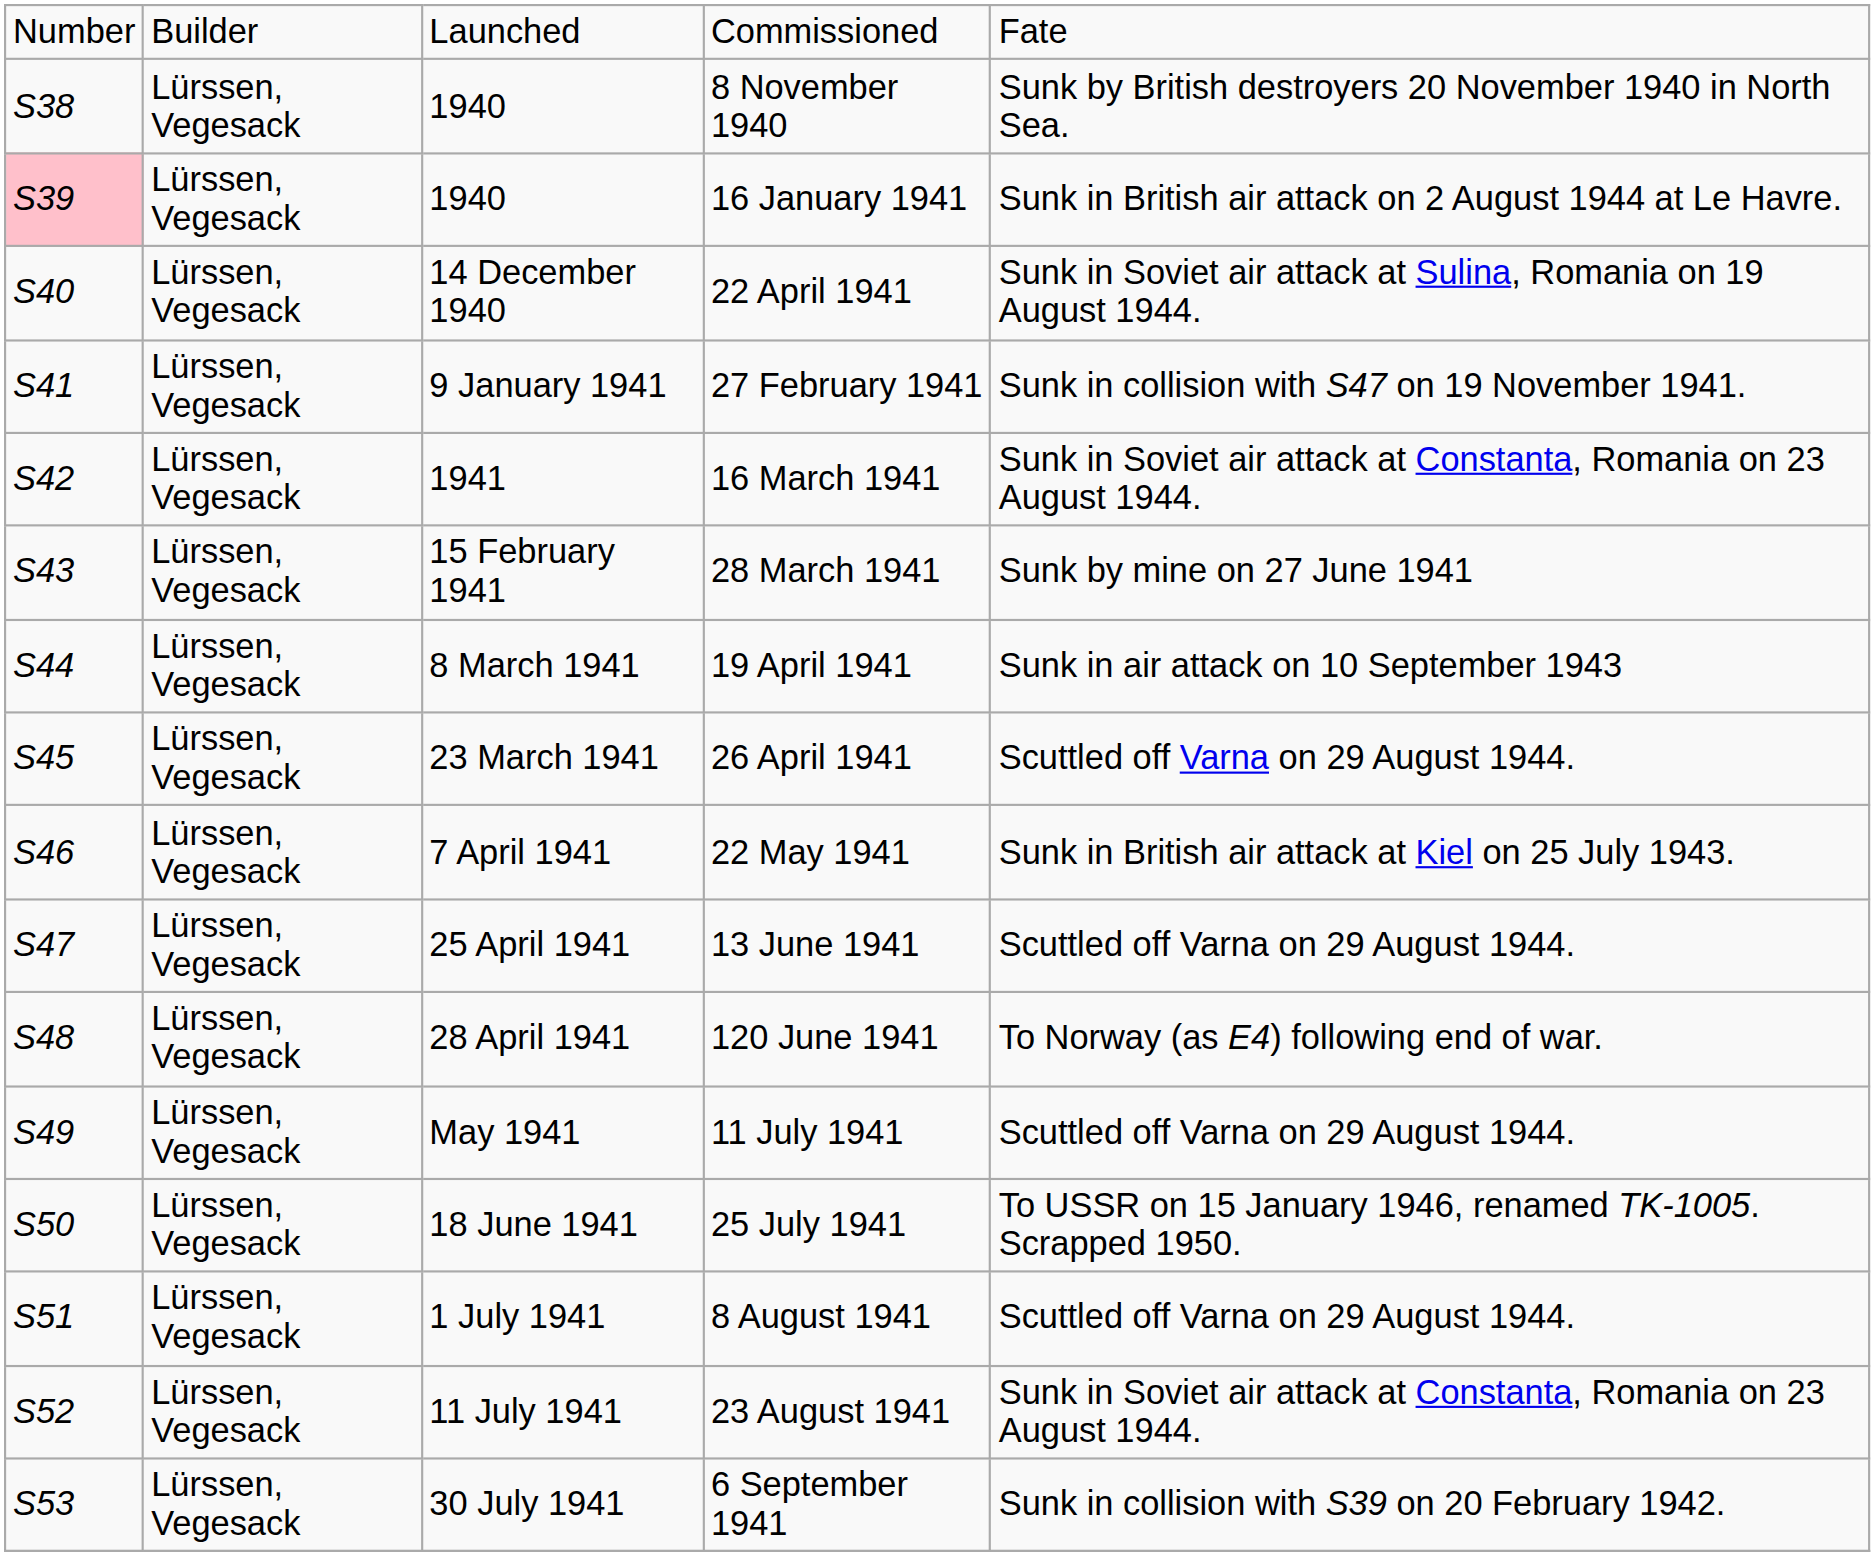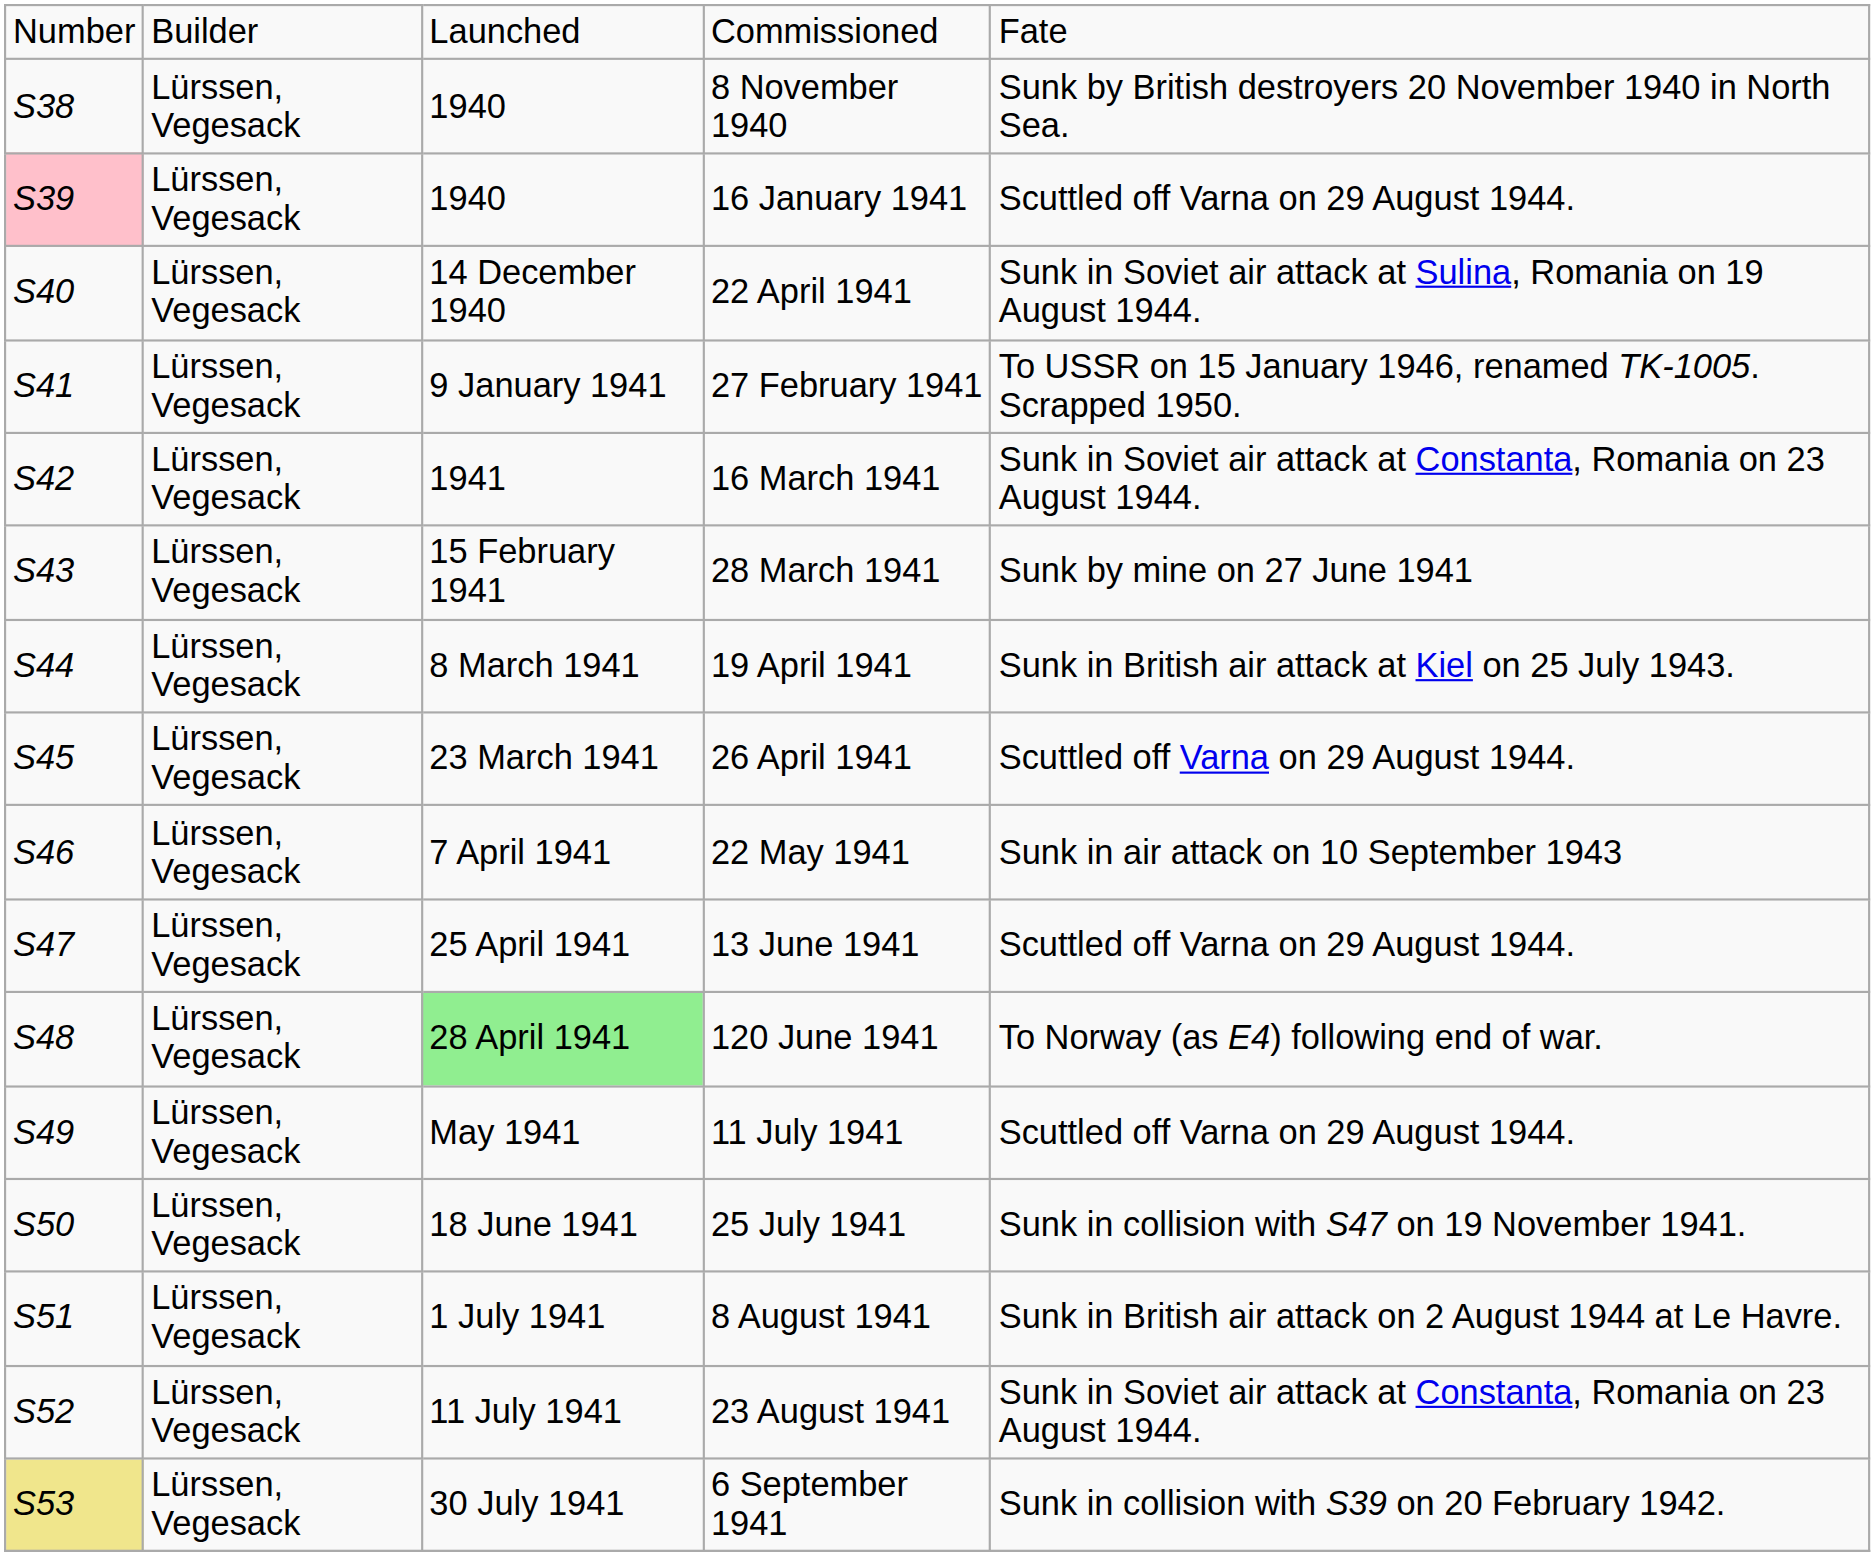 <table class="wikitable" style="text-align:left">
 <tr>
 <td>Number</td>
 <td>Builder</td>
 <td>Launched</td>
 <td>Commissioned</td>
 <td>Fate</td>
 </tr>
 <tr>
 <td><em>S38</em></td>
 <td>Lürssen, Vegesack</td>
 <td>1940</td>
 <td>8 November 1940</td>
 <td>Sunk by British destroyers 20 November 1940 in North Sea.</td>
 </tr>
 <tr>
 <td style="background: pink;"><em>S39</em></td>
 <td>Lürssen, Vegesack</td>
 <td>1940</td>
 <td>16 January 1941</td>
-<td>Sunk in British air attack on 2 August 1944 at Le Havre.</td>
+<td>Scuttled off Varna on 29 August 1944.</td>
 </tr>
 <tr>
 <td><em>S40</em></td>
 <td>Lürssen, Vegesack</td>
 <td>14 December 1940</td>
 <td>22 April 1941</td>
 <td>Sunk in Soviet air attack at <a href='#'>Sulina</a>, Romania on 19 August 1944.</td>
 </tr>
 <tr>
 <td><em>S41</em></td>
 <td>Lürssen, Vegesack</td>
 <td>9 January 1941</td>
 <td>27 February 1941</td>
-<td>Sunk in collision with <em>S47</em> on 19 November 1941.</td>
+<td>To USSR on 15 January 1946, renamed <em>TK-1005</em>. Scrapped 1950.</td>
 </tr>
 <tr>
 <td><em>S42</em></td>
 <td>Lürssen, Vegesack</td>
 <td>1941</td>
 <td>16 March 1941</td>
 <td>Sunk in Soviet air attack at <a href='#'>Constanta</a>, Romania on 23 August 1944.</td>
 </tr>
 <tr>
 <td><em>S43</em></td>
 <td>Lürssen, Vegesack</td>
 <td>15 February 1941</td>
 <td>28 March 1941</td>
 <td>Sunk by mine on 27 June 1941</td>
 </tr>
 <tr>
 <td><em>S44</em></td>
 <td>Lürssen, Vegesack</td>
 <td>8 March 1941</td>
 <td>19 April 1941</td>
-<td>Sunk in air attack on 10 September 1943</td>
+<td>Sunk in British air attack at <a href='#'>Kiel</a> on 25 July 1943.</td>
 </tr>
 <tr>
 <td><em>S45</em></td>
 <td>Lürssen, Vegesack</td>
 <td>23 March 1941</td>
 <td>26 April 1941</td>
 <td>Scuttled off <a href='#'>Varna</a> on 29 August 1944.</td>
 </tr>
 <tr>
 <td><em>S46</em></td>
 <td>Lürssen, Vegesack</td>
 <td>7 April 1941</td>
 <td>22 May 1941</td>
-<td>Sunk in British air attack at <a href='#'>Kiel</a> on 25 July 1943.</td>
+<td>Sunk in air attack on 10 September 1943</td>
 </tr>
 <tr>
 <td><em>S47</em></td>
 <td>Lürssen, Vegesack</td>
 <td>25 April 1941</td>
 <td>13 June 1941</td>
 <td>Scuttled off Varna on 29 August 1944.</td>
 </tr>
 <tr>
 <td><em>S48</em></td>
 <td>Lürssen, Vegesack</td>
-<td>28 April 1941</td>
+<td style="background: lightgreen;">28 April 1941</td>
 <td>120 June 1941</td>
 <td>To Norway (as <em>E4</em>) following end of war.</td>
 </tr>
 <tr>
 <td><em>S49</em></td>
 <td>Lürssen, Vegesack</td>
 <td>May 1941</td>
 <td>11 July 1941</td>
 <td>Scuttled off Varna on 29 August 1944.</td>
 </tr>
 <tr>
 <td><em>S50</em></td>
 <td>Lürssen, Vegesack</td>
 <td>18 June 1941</td>
 <td>25 July 1941</td>
-<td>To USSR on 15 January 1946, renamed <em>TK-1005</em>. Scrapped 1950.</td>
+<td>Sunk in collision with <em>S47</em> on 19 November 1941.</td>
 </tr>
 <tr>
 <td><em>S51</em></td>
 <td>Lürssen, Vegesack</td>
 <td>1 July 1941</td>
 <td>8 August 1941</td>
-<td>Scuttled off Varna on 29 August 1944.</td>
+<td>Sunk in British air attack on 2 August 1944 at Le Havre.</td>
 </tr>
 <tr>
 <td><em>S52</em></td>
 <td>Lürssen, Vegesack</td>
 <td>11 July 1941</td>
 <td>23 August 1941</td>
 <td>Sunk in Soviet air attack at <a href='#'>Constanta</a>, Romania on 23 August 1944.</td>
 </tr>
 <tr>
-<td><em>S53</em></td>
+<td style="background: khaki;"><em>S53</em></td>
 <td>Lürssen, Vegesack</td>
 <td>30 July 1941</td>
 <td>6 September 1941</td>
 <td>Sunk in collision with <em>S39</em> on 20 February 1942.</td>
 </tr>
 <tr>
 </tr>
 </table>
